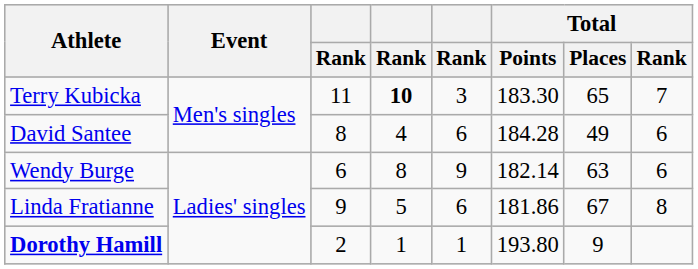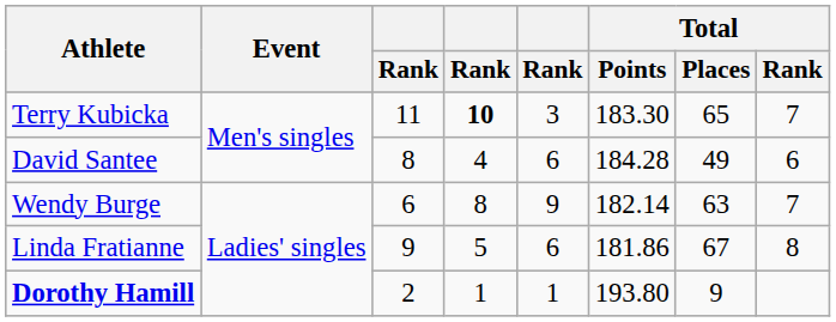 <table class=wikitable style=font-size:90%;text-align:center>
 <tr>
 <th rowspan=2>Athlete</th>
 <th rowspan=2>Event</th>
 <th></th>
 <th></th>
 <th></th>
 <th colspan=3>Total</th>
 </tr>
 <tr style=font-size:95%>
 <th>Rank</th>
 <th>Rank</th>
 <th>Rank</th>
 <th>Points</th>
 <th>Places</th>
 <th>Rank</th>
 </tr>
 <tr>
 <td align=left><a href='#'>Terry Kubicka</a></td>
 <td align=left rowspan=2><a href='#'>Men's singles</a></td>
 <td>11</td>
 <td><strong>10</strong></td>
 <td>3</td>
 <td>183.30</td>
 <td>65</td>
 <td>7</td>
 </tr>
 <tr>
 <td align=left><a href='#'>David Santee</a></td>
 <td>8</td>
 <td>4</td>
 <td>6</td>
 <td>184.28</td>
 <td>49</td>
 <td>6</td>
 </tr>
 <tr>
 <td align=left><a href='#'>Wendy Burge</a></td>
 <td align=left rowspan=3><a href='#'>Ladies' singles</a></td>
 <td>6</td>
 <td>8</td>
 <td>9</td>
 <td>182.14</td>
 <td>63</td>
-<td>6</td>
+<td>7</td>
 </tr>
 <tr>
 <td align=left><a href='#'>Linda Fratianne</a></td>
 <td>9</td>
 <td>5</td>
 <td>6</td>
 <td>181.86</td>
 <td>67</td>
 <td>8</td>
 </tr>
 <tr>
 <td align=left><strong><a href='#'>Dorothy Hamill</a></strong></td>
 <td>2</td>
 <td>1</td>
 <td>1</td>
 <td>193.80</td>
 <td>9</td>
 <td></td>
 </tr>
 </table>
